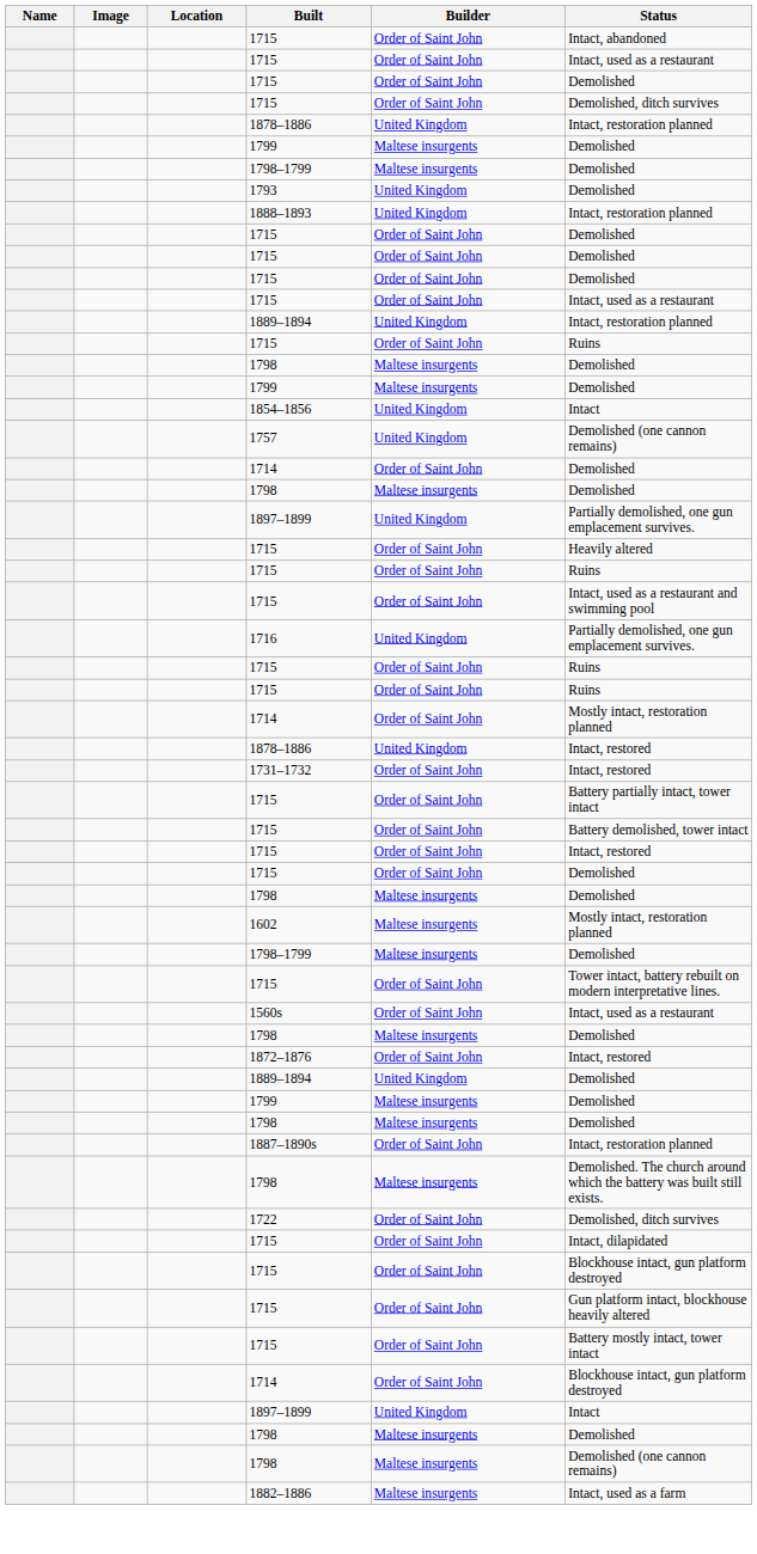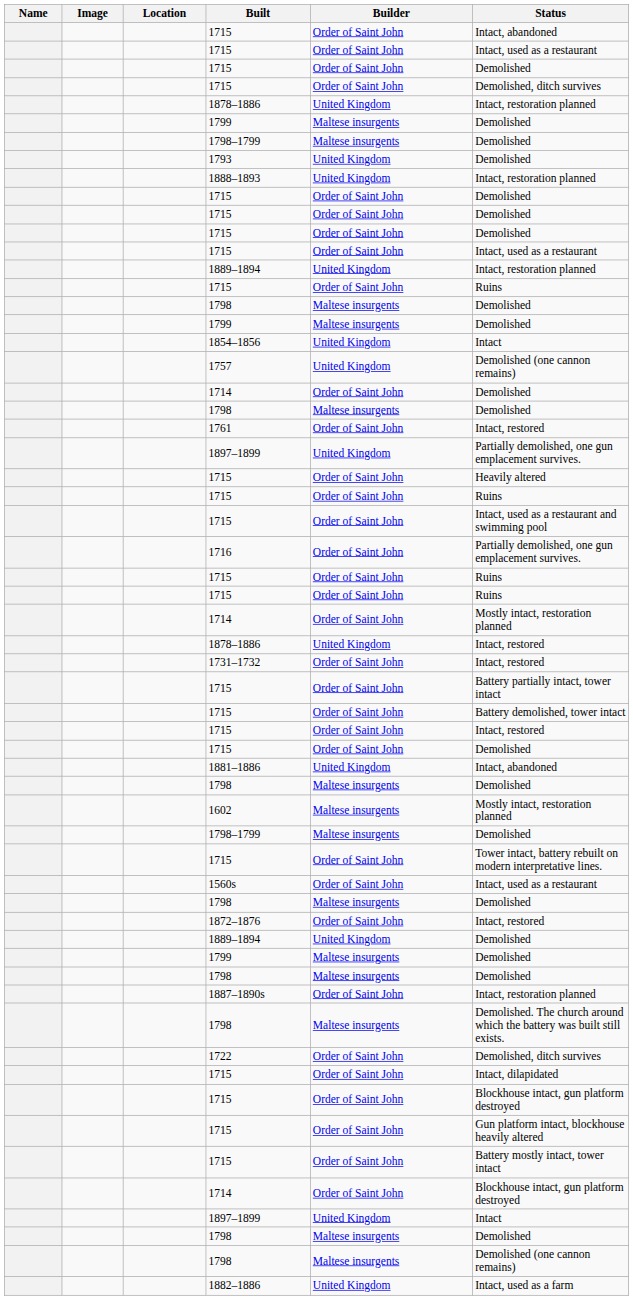 <table class="wikitable sortable">
 <tr>
 <th scope="col">Name</th>
 <th class="unsortable" scope="col">Image</th>
 <th scope="col">Location</th>
 <th scope="col">Built</th>
 <th scope="col" class="unsortable">Builder</th>
 <th scope="col" class="unsortable" style ="width:25%">Status</th>
 </tr>
 <tr>
 <th scope="row"></th>
 <td style="text-align:center;"></td>
 <td></td>
 <td>1715</td>
 <td> <a href='#'>Order of Saint John</a></td>
 <td>Intact, abandoned</td>
 </tr>
 <tr>
 <th scope="row"></th>
 <td style="text-align:center;"></td>
 <td></td>
 <td>1715</td>
 <td> <a href='#'>Order of Saint John</a></td>
 <td>Intact, used as a restaurant</td>
 </tr>
 <tr>
 <th scope="row"></th>
 <td style="text-align:center;"></td>
 <td></td>
 <td>1715</td>
 <td> <a href='#'>Order of Saint John</a></td>
 <td>Demolished</td>
 </tr>
 <tr>
 <th scope="row"></th>
 <td style="text-align:center;"></td>
 <td></td>
 <td>1715</td>
 <td> <a href='#'>Order of Saint John</a></td>
 <td>Demolished, ditch survives</td>
 </tr>
 <tr>
 <th scope="row"></th>
 <td style="text-align:center;"></td>
 <td></td>
 <td>1878–1886</td>
 <td> <a href='#'>United Kingdom</a></td>
 <td>Intact, restoration planned</td>
 </tr>
 <tr>
 <th scope="row"></th>
 <td style="text-align:center;"></td>
 <td></td>
 <td>1799</td>
 <td> <a href='#'>Maltese insurgents</a></td>
 <td>Demolished</td>
 </tr>
 <tr>
 <th scope="row"></th>
 <td style="text-align:center;"></td>
 <td></td>
 <td>1798–1799</td>
 <td> <a href='#'>Maltese insurgents</a></td>
 <td>Demolished</td>
 </tr>
 <tr>
 <th scope="row"></th>
 <td style="text-align:center;"></td>
 <td></td>
 <td>1793</td>
 <td> <a href='#'>United Kingdom</a></td>
 <td>Demolished</td>
 </tr>
 <tr>
 <th scope="row"></th>
 <td style="text-align:center;"></td>
 <td></td>
 <td>1888–1893</td>
 <td> <a href='#'>United Kingdom</a></td>
 <td>Intact, restoration planned</td>
 </tr>
 <tr>
 <th scope="row"></th>
 <td style="text-align:center;"></td>
 <td></td>
 <td>1715</td>
 <td> <a href='#'>Order of Saint John</a></td>
 <td>Demolished</td>
 </tr>
 <tr>
 <th scope="row"></th>
 <td style="text-align:center;"></td>
 <td></td>
 <td>1715</td>
 <td> <a href='#'>Order of Saint John</a></td>
 <td>Demolished</td>
 </tr>
 <tr>
 <th scope="row"></th>
 <td style="text-align:center;"></td>
 <td></td>
 <td>1715</td>
 <td> <a href='#'>Order of Saint John</a></td>
 <td>Demolished</td>
 </tr>
 <tr>
 <th scope="row"></th>
 <td style="text-align:center;"></td>
 <td></td>
 <td>1715</td>
 <td> <a href='#'>Order of Saint John</a></td>
 <td>Intact, used as a restaurant</td>
 </tr>
 <tr>
 <th scope="row"></th>
 <td style="text-align:center;"></td>
 <td></td>
 <td>1889–1894</td>
 <td> <a href='#'>United Kingdom</a></td>
 <td>Intact, restoration planned</td>
 </tr>
 <tr>
 <th scope="row"></th>
 <td style="text-align:center;"></td>
 <td></td>
 <td>1715</td>
 <td> <a href='#'>Order of Saint John</a></td>
 <td>Ruins</td>
 </tr>
 <tr>
 <th scope="row"></th>
 <td style="text-align:center;"></td>
 <td></td>
 <td>1798</td>
 <td> <a href='#'>Maltese insurgents</a></td>
 <td>Demolished</td>
 </tr>
 <tr>
 <th scope="row"></th>
 <td style="text-align:center;"></td>
 <td></td>
 <td>1799</td>
 <td> <a href='#'>Maltese insurgents</a></td>
 <td>Demolished</td>
 </tr>
 <tr>
 <th scope="row"></th>
 <td style="text-align:center;"></td>
 <td></td>
 <td>1854–1856</td>
 <td> <a href='#'>United Kingdom</a></td>
 <td>Intact</td>
 </tr>
 <tr>
 <th scope="row"></th>
 <td style="text-align:center;"></td>
 <td></td>
 <td>1757</td>
 <td> <a href='#'>United Kingdom</a></td>
 <td>Demolished (one cannon remains)</td>
 </tr>
 <tr>
 <th scope="row"></th>
 <td style="text-align:center;"></td>
 <td></td>
 <td>1714</td>
 <td> <a href='#'>Order of Saint John</a></td>
 <td>Demolished</td>
 </tr>
 <tr>
 <th scope="row"></th>
 <td style="text-align:center;"></td>
 <td></td>
 <td>1798</td>
 <td> <a href='#'>Maltese insurgents</a></td>
 <td>Demolished</td>
 </tr>
 <tr>
 <th scope="row"></th>
 <td style="text-align:center;"></td>
 <td></td>
+<td>1761</td>
+<td> <a href='#'>Order of Saint John</a></td>
+<td>Intact, restored</td>
+</tr>
+<tr>
+<th scope="row"></th>
+<td style="text-align:center;"></td>
+<td></td>
 <td>1897–1899</td>
 <td> <a href='#'>United Kingdom</a></td>
 <td>Partially demolished, one gun emplacement survives.</td>
 </tr>
 <tr>
 <th scope="row"></th>
 <td style="text-align:center;"></td>
 <td></td>
 <td>1715</td>
 <td> <a href='#'>Order of Saint John</a></td>
 <td>Heavily altered</td>
 </tr>
 <tr>
 <th scope="row"></th>
 <td style="text-align:center;"></td>
 <td></td>
 <td>1715</td>
 <td> <a href='#'>Order of Saint John</a></td>
 <td>Ruins</td>
 </tr>
 <tr>
 <th scope="row"></th>
 <td style="text-align:center;"></td>
 <td></td>
 <td>1715</td>
 <td> <a href='#'>Order of Saint John</a></td>
 <td>Intact, used as a restaurant and swimming pool</td>
 </tr>
 <tr>
 <th scope="row"></th>
 <td style="text-align:center;"></td>
 <td></td>
 <td>1716</td>
-<td> <a href='#'>United Kingdom</a></td>
+<td> <a href='#'>Order of Saint John</a></td>
 <td>Partially demolished, one gun emplacement survives.</td>
 </tr>
 <tr>
 <th scope="row"></th>
 <td style="text-align:center;"></td>
 <td></td>
 <td>1715</td>
 <td> <a href='#'>Order of Saint John</a></td>
 <td>Ruins</td>
 </tr>
 <tr>
 <th scope="row"></th>
 <td style="text-align:center;"></td>
 <td></td>
 <td>1715</td>
 <td> <a href='#'>Order of Saint John</a></td>
 <td>Ruins</td>
 </tr>
 <tr>
 <th scope="row"></th>
 <td style="text-align:center;"></td>
 <td></td>
 <td>1714</td>
 <td> <a href='#'>Order of Saint John</a></td>
 <td>Mostly intact, restoration planned</td>
 </tr>
 <tr>
 <th scope="row"></th>
 <td style="text-align:center;"></td>
 <td></td>
 <td>1878–1886</td>
 <td> <a href='#'>United Kingdom</a></td>
 <td>Intact, restored</td>
 </tr>
 <tr>
 <th scope="row"></th>
 <td style="text-align:center;"></td>
 <td></td>
 <td>1731–1732</td>
 <td> <a href='#'>Order of Saint John</a></td>
 <td>Intact, restored</td>
 </tr>
 <tr>
 <th scope="row"></th>
 <td style="text-align:center;"></td>
 <td></td>
 <td>1715</td>
 <td> <a href='#'>Order of Saint John</a></td>
 <td>Battery partially intact, tower intact</td>
 </tr>
 <tr>
 <th scope="row"></th>
 <td style="text-align:center;"></td>
 <td></td>
 <td>1715</td>
 <td> <a href='#'>Order of Saint John</a></td>
 <td>Battery demolished, tower intact</td>
 </tr>
 <tr>
 <th scope="row"></th>
 <td style="text-align:center;"></td>
 <td></td>
 <td>1715</td>
 <td> <a href='#'>Order of Saint John</a></td>
 <td>Intact, restored</td>
 </tr>
 <tr>
 <th scope="row"></th>
 <td style="text-align:center;"></td>
 <td></td>
 <td>1715</td>
 <td> <a href='#'>Order of Saint John</a></td>
 <td>Demolished</td>
+</tr>
+<tr>
+<th scope="row"></th>
+<td style="text-align:center;"></td>
+<td></td>
+<td>1881–1886</td>
+<td> <a href='#'>United Kingdom</a></td>
+<td>Intact, abandoned</td>
 </tr>
 <tr>
 <th scope="row"></th>
 <td style="text-align:center;"></td>
 <td></td>
 <td>1798</td>
 <td> <a href='#'>Maltese insurgents</a></td>
 <td>Demolished</td>
 </tr>
 <tr>
 <th scope="row"></th>
 <td style="text-align:center;"></td>
 <td></td>
 <td>1602</td>
 <td> <a href='#'>Maltese insurgents</a></td>
 <td>Mostly intact, restoration planned</td>
 </tr>
 <tr>
 <th scope="row"></th>
 <td style="text-align:center;"></td>
 <td></td>
 <td>1798–1799</td>
 <td> <a href='#'>Maltese insurgents</a></td>
 <td>Demolished</td>
 </tr>
 <tr>
 <th scope="row"></th>
 <td style="text-align:center;"></td>
 <td></td>
 <td>1715</td>
 <td> <a href='#'>Order of Saint John</a></td>
 <td>Tower intact, battery rebuilt on modern interpretative lines.</td>
 </tr>
 <tr>
 <th scope="row"></th>
 <td style="text-align:center;"></td>
 <td></td>
 <td>1560s</td>
 <td> <a href='#'>Order of Saint John</a></td>
 <td>Intact, used as a restaurant</td>
 </tr>
 <tr>
 <th scope="row"></th>
 <td style="text-align:center;"></td>
 <td></td>
 <td>1798</td>
 <td> <a href='#'>Maltese insurgents</a></td>
 <td>Demolished</td>
 </tr>
 <tr>
 <th scope="row"></th>
 <td style="text-align:center;"></td>
 <td></td>
 <td>1872–1876</td>
 <td> <a href='#'>Order of Saint John</a></td>
 <td>Intact, restored</td>
 </tr>
 <tr>
 <th scope="row"></th>
 <td style="text-align:center;"></td>
 <td></td>
 <td>1889–1894</td>
 <td> <a href='#'>United Kingdom</a></td>
 <td>Demolished</td>
 </tr>
 <tr>
 <th scope="row"></th>
 <td style="text-align:center;"></td>
 <td></td>
 <td>1799</td>
 <td> <a href='#'>Maltese insurgents</a></td>
 <td>Demolished</td>
 </tr>
 <tr>
 <th scope="row"></th>
 <td style="text-align:center;"></td>
 <td></td>
 <td>1798</td>
 <td> <a href='#'>Maltese insurgents</a></td>
 <td>Demolished</td>
 </tr>
 <tr>
 <th scope="row"></th>
 <td style="text-align:center;"></td>
 <td></td>
 <td>1887–1890s</td>
 <td> <a href='#'>Order of Saint John</a></td>
 <td>Intact, restoration planned</td>
 </tr>
 <tr>
 <th scope="row"></th>
 <td style="text-align:center;"></td>
 <td></td>
 <td>1798</td>
 <td> <a href='#'>Maltese insurgents</a></td>
 <td>Demolished. The church around which the battery was built still exists.</td>
 </tr>
 <tr>
 <th scope="row"></th>
 <td style="text-align:center;"></td>
 <td></td>
 <td>1722</td>
 <td> <a href='#'>Order of Saint John</a></td>
 <td>Demolished, ditch survives</td>
 </tr>
 <tr>
 <th scope="row"></th>
 <td style="text-align:center;"></td>
 <td></td>
 <td>1715</td>
 <td> <a href='#'>Order of Saint John</a></td>
 <td>Intact, dilapidated</td>
 </tr>
 <tr>
 <th scope="row"></th>
 <td style="text-align:center;"></td>
 <td></td>
 <td>1715</td>
 <td> <a href='#'>Order of Saint John</a></td>
 <td>Blockhouse intact, gun platform destroyed</td>
 </tr>
 <tr>
 <th scope="row"></th>
 <td style="text-align:center;"></td>
 <td></td>
 <td>1715</td>
 <td> <a href='#'>Order of Saint John</a></td>
 <td>Gun platform intact, blockhouse heavily altered</td>
 </tr>
 <tr>
 <th scope="row"></th>
 <td style="text-align:center;"></td>
 <td></td>
 <td>1715</td>
 <td> <a href='#'>Order of Saint John</a></td>
 <td>Battery mostly intact, tower intact</td>
 </tr>
 <tr>
 <th scope="row"></th>
 <td style="text-align:center;"></td>
 <td></td>
 <td>1714</td>
 <td> <a href='#'>Order of Saint John</a></td>
 <td>Blockhouse intact, gun platform destroyed</td>
 </tr>
 <tr>
 <th scope="row"></th>
 <td style="text-align:center;"></td>
 <td></td>
 <td>1897–1899</td>
 <td> <a href='#'>United Kingdom</a></td>
 <td>Intact</td>
 </tr>
 <tr>
 <th scope="row"></th>
 <td style="text-align:center;"></td>
 <td></td>
 <td>1798</td>
 <td> <a href='#'>Maltese insurgents</a></td>
 <td>Demolished</td>
 </tr>
 <tr>
 <th scope="row"></th>
 <td style="text-align:center;"></td>
 <td></td>
 <td>1798</td>
 <td> <a href='#'>Maltese insurgents</a></td>
 <td>Demolished (one cannon remains)</td>
 </tr>
 <tr>
 <th scope="row"></th>
 <td style="text-align:center;"></td>
 <td></td>
 <td>1882–1886</td>
-<td> <a href='#'>Maltese insurgents</a></td>
+<td> <a href='#'>United Kingdom</a></td>
 <td>Intact, used as a farm</td>
 </tr>
 </table>
